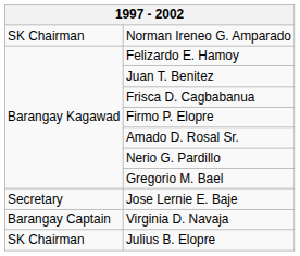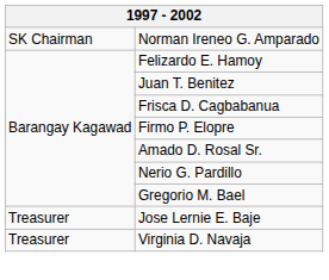 <table class="wikitable mw-collapsible mw-collapsed">
 <tr>
 <th colspan="2">1997 - 2002</th>
 </tr>
 <tr>
 <td>SK Chairman</td>
 <td>Norman Ireneo G. Amparado</td>
 </tr>
 <tr>
 <td rowspan="7">Barangay Kagawad</td>
 <td>Felizardo E. Hamoy</td>
 </tr>
 <tr>
 <td>Juan T. Benitez</td>
 </tr>
 <tr>
 <td>Frisca D. Cagbabanua</td>
 </tr>
 <tr>
 <td>Firmo P. Elopre</td>
 </tr>
 <tr>
 <td>Amado D. Rosal Sr.</td>
 </tr>
 <tr>
 <td>Nerio G. Pardillo</td>
 </tr>
 <tr>
 <td>Gregorio M. Bael</td>
 </tr>
 <tr>
-<td>Secretary</td>
+<td>Treasurer</td>
 <td>Jose Lernie E. Baje</td>
 </tr>
 <tr>
-<td>Barangay Captain</td>
+<td>Treasurer</td>
 <td>Virginia D. Navaja</td>
 </tr>
-<tr>
-<td>SK Chairman</td>
-<td>Julius B. Elopre</td>
-</tr>
 </table>
